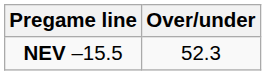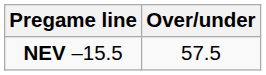 <table class="wikitable">
 <tr align="center">
 <th style=>Pregame line</th>
 <th style=>Over/under</th>
 </tr>
 <tr align="center">
 <td><strong>NEV</strong> –15.5</td>
-<td>52.3</td>
+<td>57.5</td>
 </tr>
 </table>
